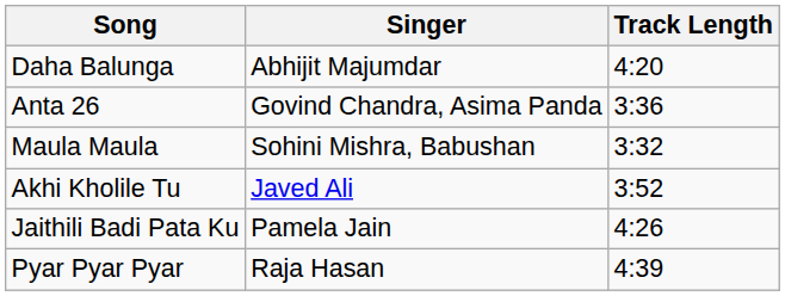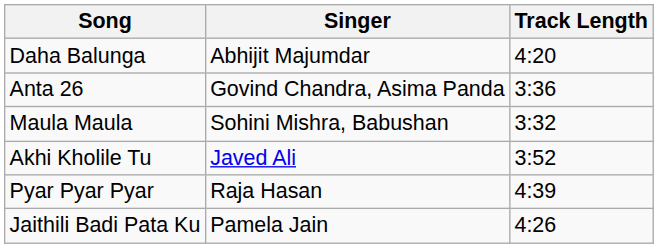 <table class="wikitable">
 <tr>
 <th>Song</th>
 <th>Singer</th>
 <th>Track Length</th>
 </tr>
 <tr>
 <td>Daha Balunga</td>
 <td>Abhijit Majumdar</td>
 <td>4:20</td>
 </tr>
 <tr>
 <td>Anta 26</td>
 <td>Govind Chandra, Asima Panda</td>
 <td>3:36</td>
 </tr>
 <tr>
 <td>Maula Maula</td>
 <td>Sohini Mishra, Babushan</td>
 <td>3:32</td>
 </tr>
 <tr>
 <td>Akhi Kholile Tu</td>
 <td><a href='#'>Javed Ali</a></td>
 <td>3:52</td>
 </tr>
 <tr>
+<td>Pyar Pyar Pyar</td>
+<td>Raja Hasan</td>
+<td>4:39</td>
+</tr>
+<tr>
 <td>Jaithili Badi Pata Ku</td>
 <td>Pamela Jain</td>
 <td>4:26</td>
 </tr>
-<tr>
-<td>Pyar Pyar Pyar</td>
-<td>Raja Hasan</td>
-<td>4:39</td>
-</tr>
 </table>
